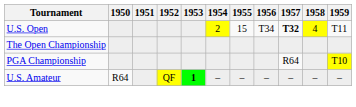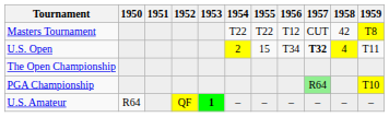 <table class="wikitable" style="font-size:95%;text-align:center;">
 <tr>
 <th>Tournament</th>
 <th>1950</th>
 <th>1951</th>
 <th>1952</th>
 <th>1953</th>
 <th>1954</th>
 <th>1955</th>
 <th>1956</th>
 <th>1957</th>
 <th>1958</th>
 <th>1959</th>
+</tr>
+<tr>
+<td align=left><a href='#'>Masters Tournament</a></td>
+<td style="background:#eeeeee;"></td>
+<td style="background:#eeeeee;"></td>
+<td style="background:#eeeeee;"></td>
+<td style="background:#eeeeee;"></td>
+<td>T22</td>
+<td>T22</td>
+<td>T12</td>
+<td>CUT</td>
+<td>42</td>
+<td style="background:yellow;">T8</td>
 </tr>
 <tr>
 <td align=left><a href='#'>U.S. Open</a></td>
 <td style="background:#eeeeee;"></td>
 <td style="background:#eeeeee;"></td>
 <td style="background:#eeeeee;"></td>
 <td style="background:#eeeeee;"></td>
 <td style="background:yellow;">2</td>
 <td>15</td>
 <td>T34</td>
 <td><strong>T32</strong></td>
 <td style="background:yellow;">4</td>
 <td>T11</td>
 </tr>
 <tr>
 <td align=left><a href='#'>The Open Championship</a></td>
 <td style="background:#eeeeee;"></td>
 <td style="background:#eeeeee;"></td>
 <td style="background:#eeeeee;"></td>
 <td style="background:#eeeeee;"></td>
 <td style="background:#eeeeee;"></td>
 <td style="background:#eeeeee;"></td>
 <td style="background:#eeeeee;"></td>
 <td style="background:#eeeeee;"></td>
 <td style="background:#eeeeee;"></td>
 <td style="background:#eeeeee;"></td>
 </tr>
 <tr>
 <td align=left><a href='#'>PGA Championship</a></td>
 <td style="background:#eeeeee;"></td>
 <td style="background:#eeeeee;"></td>
 <td style="background:#eeeeee;"></td>
 <td style="background:#eeeeee;"></td>
 <td style="background:#eeeeee;"></td>
 <td style="background:#eeeeee;"></td>
 <td style="background:#eeeeee;"></td>
-<td>R64</td>
+<td style="background: lightgreen;">R64</td>
 <td style="background:#eeeeee;"></td>
 <td style="background:yellow;">T10</td>
 </tr>
 <tr>
 <td align=left><a href='#'>U.S. Amateur</a></td>
 <td>R64</td>
 <td style="background:#eeeeee;"></td>
 <td style="background:yellow;">QF</td>
 <td style="background:lime;"><strong>1</strong></td>
 <td style="background:#eeeeee;">–</td>
 <td style="background:#eeeeee;">–</td>
 <td style="background:#eeeeee;">–</td>
 <td style="background:#eeeeee;">–</td>
 <td style="background:#eeeeee;">–</td>
 <td style="background:#eeeeee;">–</td>
 </tr>
 </table>
